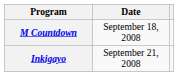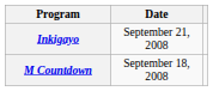 <table class="wikitable sortable plainrowheaders" style="text-align:center">
 <tr>
 <th scope="col" width="140">Program</th>
 <th scope="col" width="120">Date</th>
 <th scope="col" class="unsortable"></th>
 </tr>
 <tr>
+<th scope="row"><em><a href='#'>Inkigayo</a></em></th>
+<td>September 21, 2008</td>
+<td></td>
+</tr>
+<tr>
 <th scope="row"><em><a href='#'>M Countdown</a></em></th>
 <td>September 18, 2008</td>
 <td></td>
 </tr>
-<tr>
-<th scope="row"><em><a href='#'>Inkigayo</a></em></th>
-<td>September 21, 2008</td>
-<td></td>
-</tr>
 </table>
